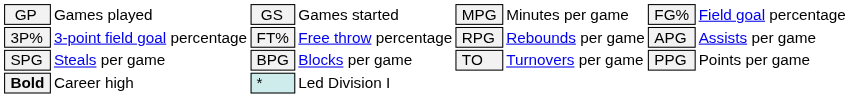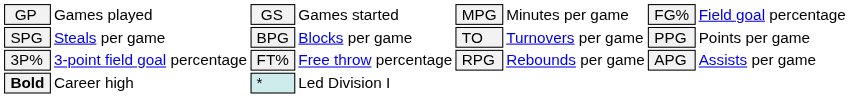 <table class="toccolours" style="font-size: 92%; white-space: nowrap;">
 <tr>
 <td style="background-color: #F2F2F2; border: 1px solid black;">  GP</td>
 <td>Games played</td>
 <td style="background-color: #F2F2F2; border: 1px solid black">  GS </td>
 <td>Games started</td>
 <td style="background-color: #F2F2F2; border: 1px solid black"> MPG </td>
 <td>Minutes per game</td>
 <td style="background-color: #F2F2F2; border: 1px solid black;"> FG% </td>
 <td><a href='#'>Field goal</a> percentage</td>
 </tr>
 <tr>
+<td style="background-color: #F2F2F2; border: 1px solid black"> SPG </td>
+<td><a href='#'>Steals</a> per game</td>
+<td style="background-color: #F2F2F2; border: 1px solid black;"> BPG </td>
+<td><a href='#'>Blocks</a> per game</td>
+<td style="background-color: #F2F2F2; border: 1px solid black"> TO </td>
+<td><a href='#'>Turnovers</a> per game</td>
+<td style="background-color: #F2F2F2; border: 1px solid black"> PPG </td>
+<td>Points per game</td>
+</tr>
+<tr>
 <td style="background-color: #F2F2F2; border: 1px solid black"> 3P% </td>
 <td><a href='#'>3-point field goal</a> percentage</td>
 <td style="background-color: #F2F2F2; border: 1px solid black"> FT% </td>
 <td><a href='#'>Free throw</a> percentage</td>
 <td style="background-color: #F2F2F2; border: 1px solid black;"> RPG </td>
 <td><a href='#'>Rebounds</a> per game</td>
 <td style="background-color: #F2F2F2; border: 1px solid black"> APG </td>
 <td><a href='#'>Assists</a> per game</td>
 </tr>
 <tr>
-<td style="background-color: #F2F2F2; border: 1px solid black"> SPG </td>
-<td><a href='#'>Steals</a> per game</td>
-<td style="background-color: #F2F2F2; border: 1px solid black;"> BPG </td>
-<td><a href='#'>Blocks</a> per game</td>
-<td style="background-color: #F2F2F2; border: 1px solid black"> TO </td>
-<td><a href='#'>Turnovers</a> per game</td>
-<td style="background-color: #F2F2F2; border: 1px solid black"> PPG </td>
-<td>Points per game</td>
-</tr>
-<tr>
 <td style="background-color: #F2F2F2; border: 1px solid black"> <strong>Bold</strong> </td>
 <td>Career high</td>
 <td style="background-color: #cfecec; border: 1px solid black"> * </td>
 <td>Led Division I</td>
 </tr>
 </table>
